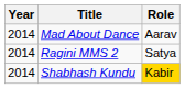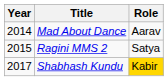 <table class="wikitable">
 <tr>
 <th>Year</th>
 <th>Title</th>
 <th>Role</th>
 </tr>
 <tr>
 <td>2014</td>
 <td><em><a href='#'>Mad About Dance</a></em></td>
 <td>Aarav</td>
 </tr>
 <tr>
-<td>2014</td>
+<td>2015</td>
 <td><em><a href='#'>Ragini MMS 2</a></em></td>
 <td>Satya</td>
 </tr>
 <tr>
-<td>2014</td>
+<td>2017</td>
 <td><em><a href='#'>Shabhash Kundu</a></em></td>
 <td style="background: gold;">Kabir</td>
 </tr>
 </table>
